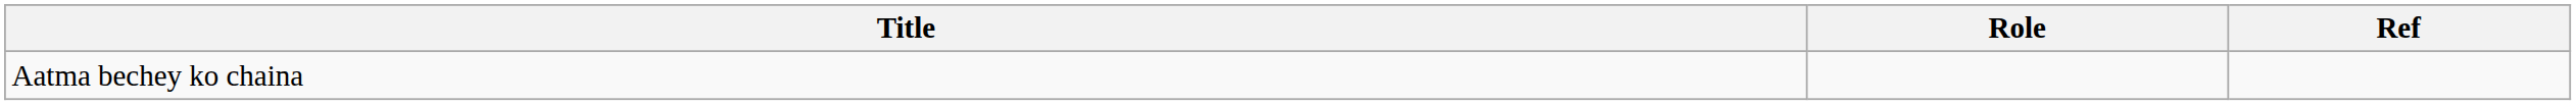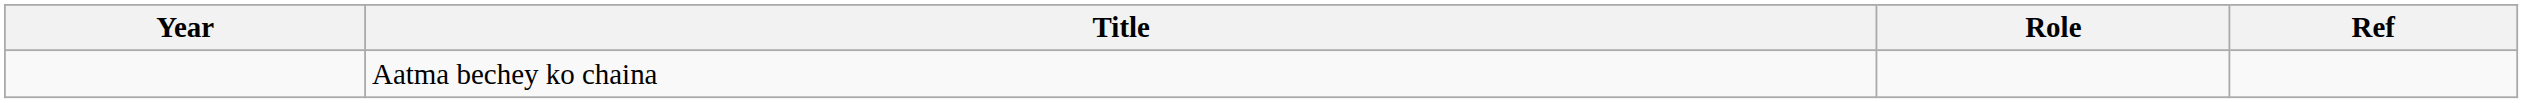 <table class="wikitable" style="width:70%">
 <tr>
+<th>Year</th>
 <th>Title</th>
 <th>Role</th>
 <th>Ref</th>
 </tr>
 <tr>
+<td></td>
 <td>Aatma bechey ko chaina</td>
 <td></td>
 <td></td>
 </tr>
 </table>
